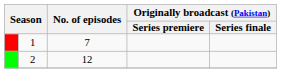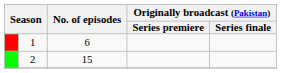 <table class="wikitable" style="text-align:center">
 <tr>
 <th style="padding: 0 8px" colspan="2" rowspan="2">Season</th>
 <th style="padding: 0 8px" rowspan="2">No. of episodes</th>
 <th colspan="2">Originally broadcast <small>(<a href='#'>Pakistan</a>)</small></th>
 </tr>
 <tr>
 <th style="padding: 0 8px">Series premiere</th>
 <th style="padding: 0 8px">Series finale</th>
 </tr>
 <tr>
 <td style="background:#FF0000"></td>
 <td align="center">1</td>
-<td align="center">7</td>
+<td align="center">6</td>
 <td align="center"></td>
 <td align="center"></td>
 </tr>
 <tr>
 <td style="background:#00FF00"></td>
 <td align="center">2</td>
-<td align="center">12</td>
+<td align="center">15</td>
 <td align="center"></td>
 <td align="center"></td>
 </tr>
 <tr>
 </tr>
 </table>
